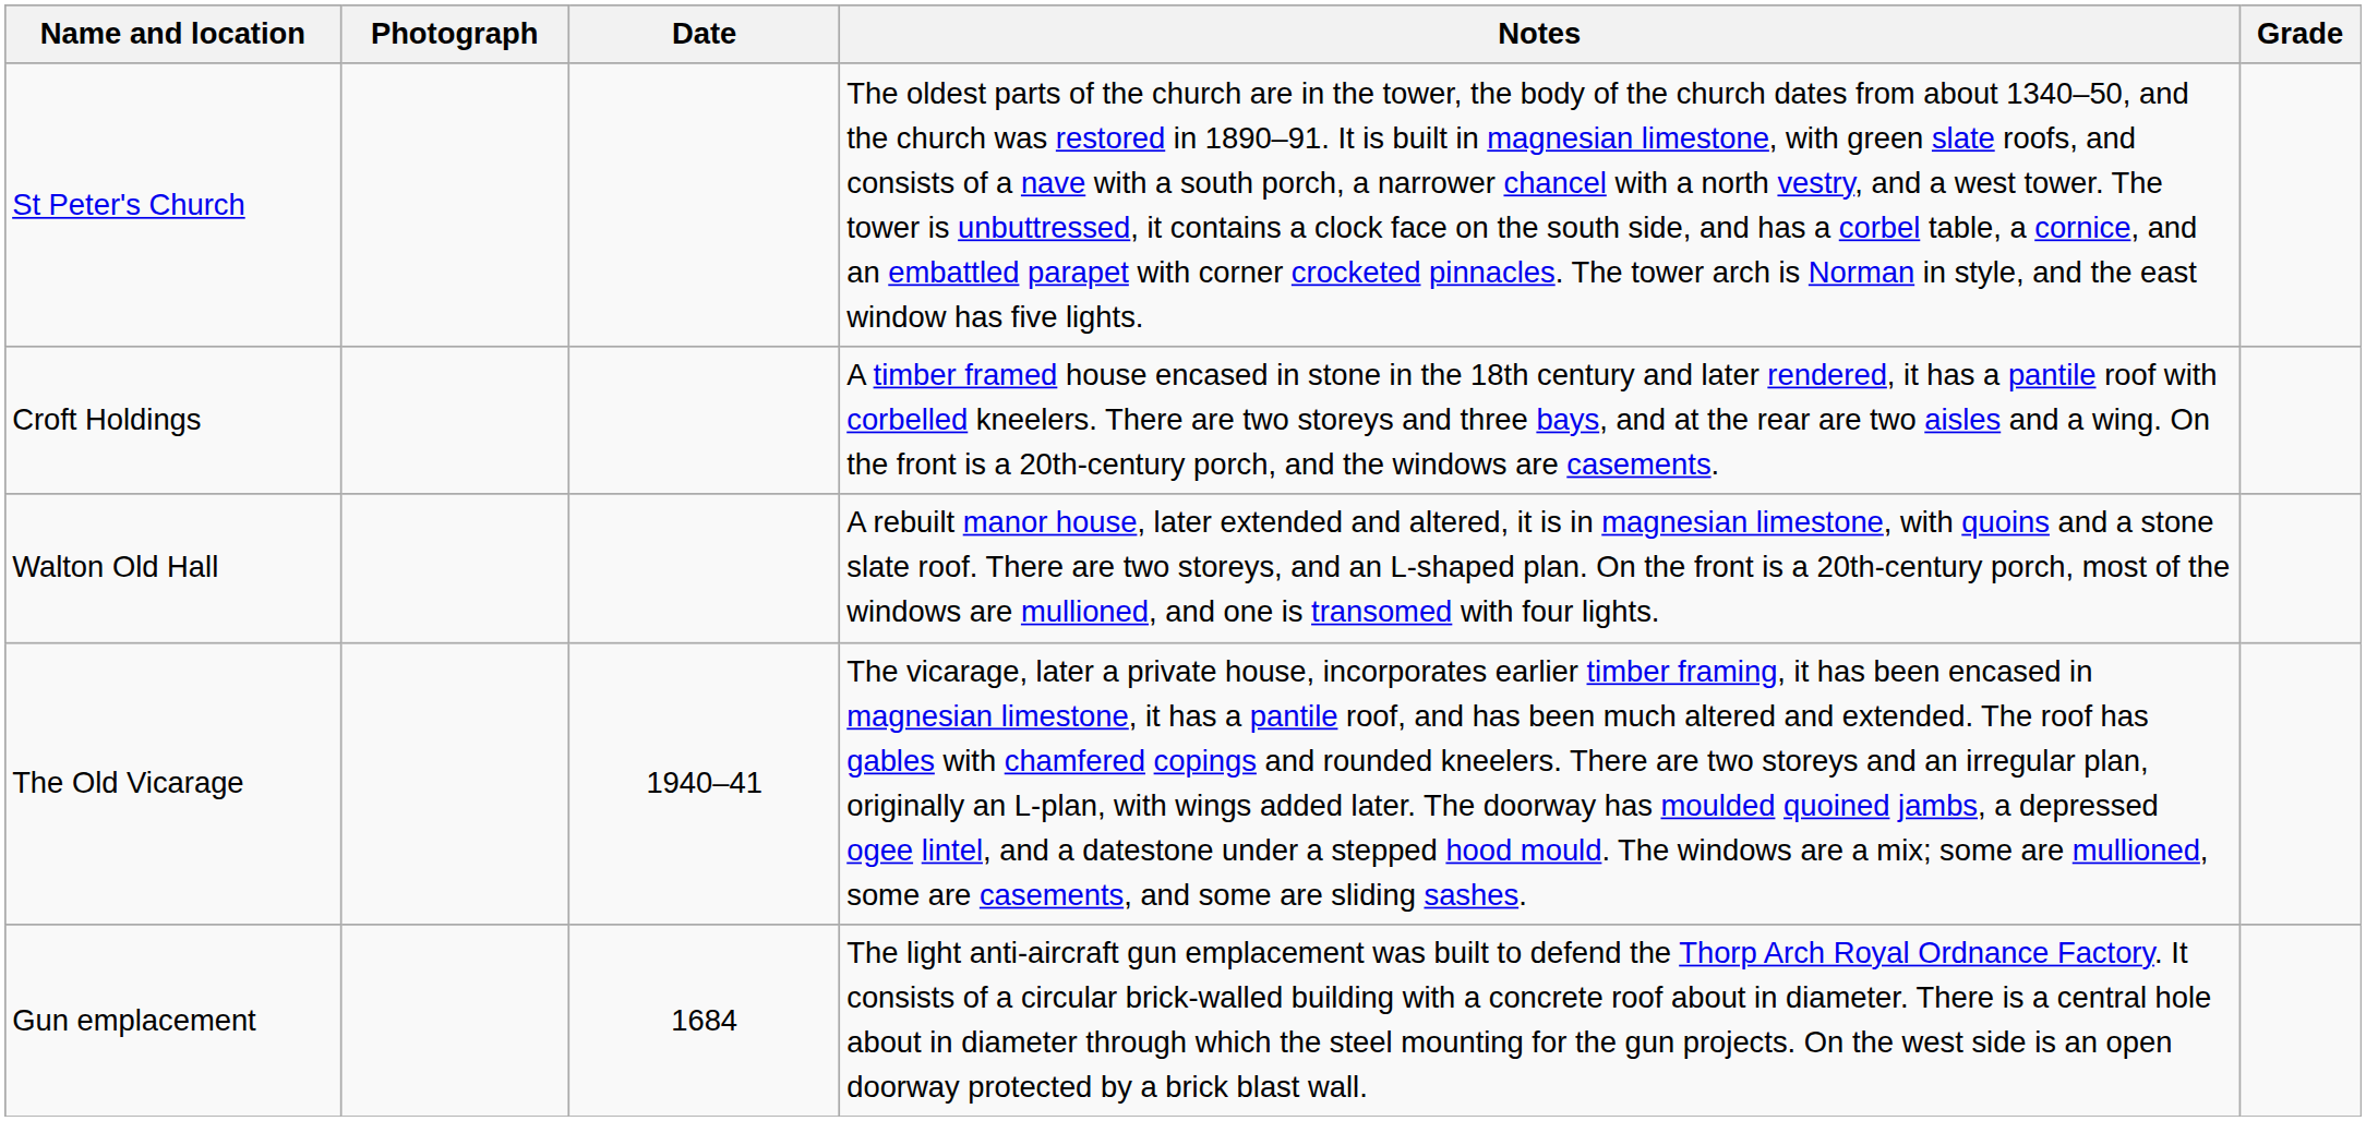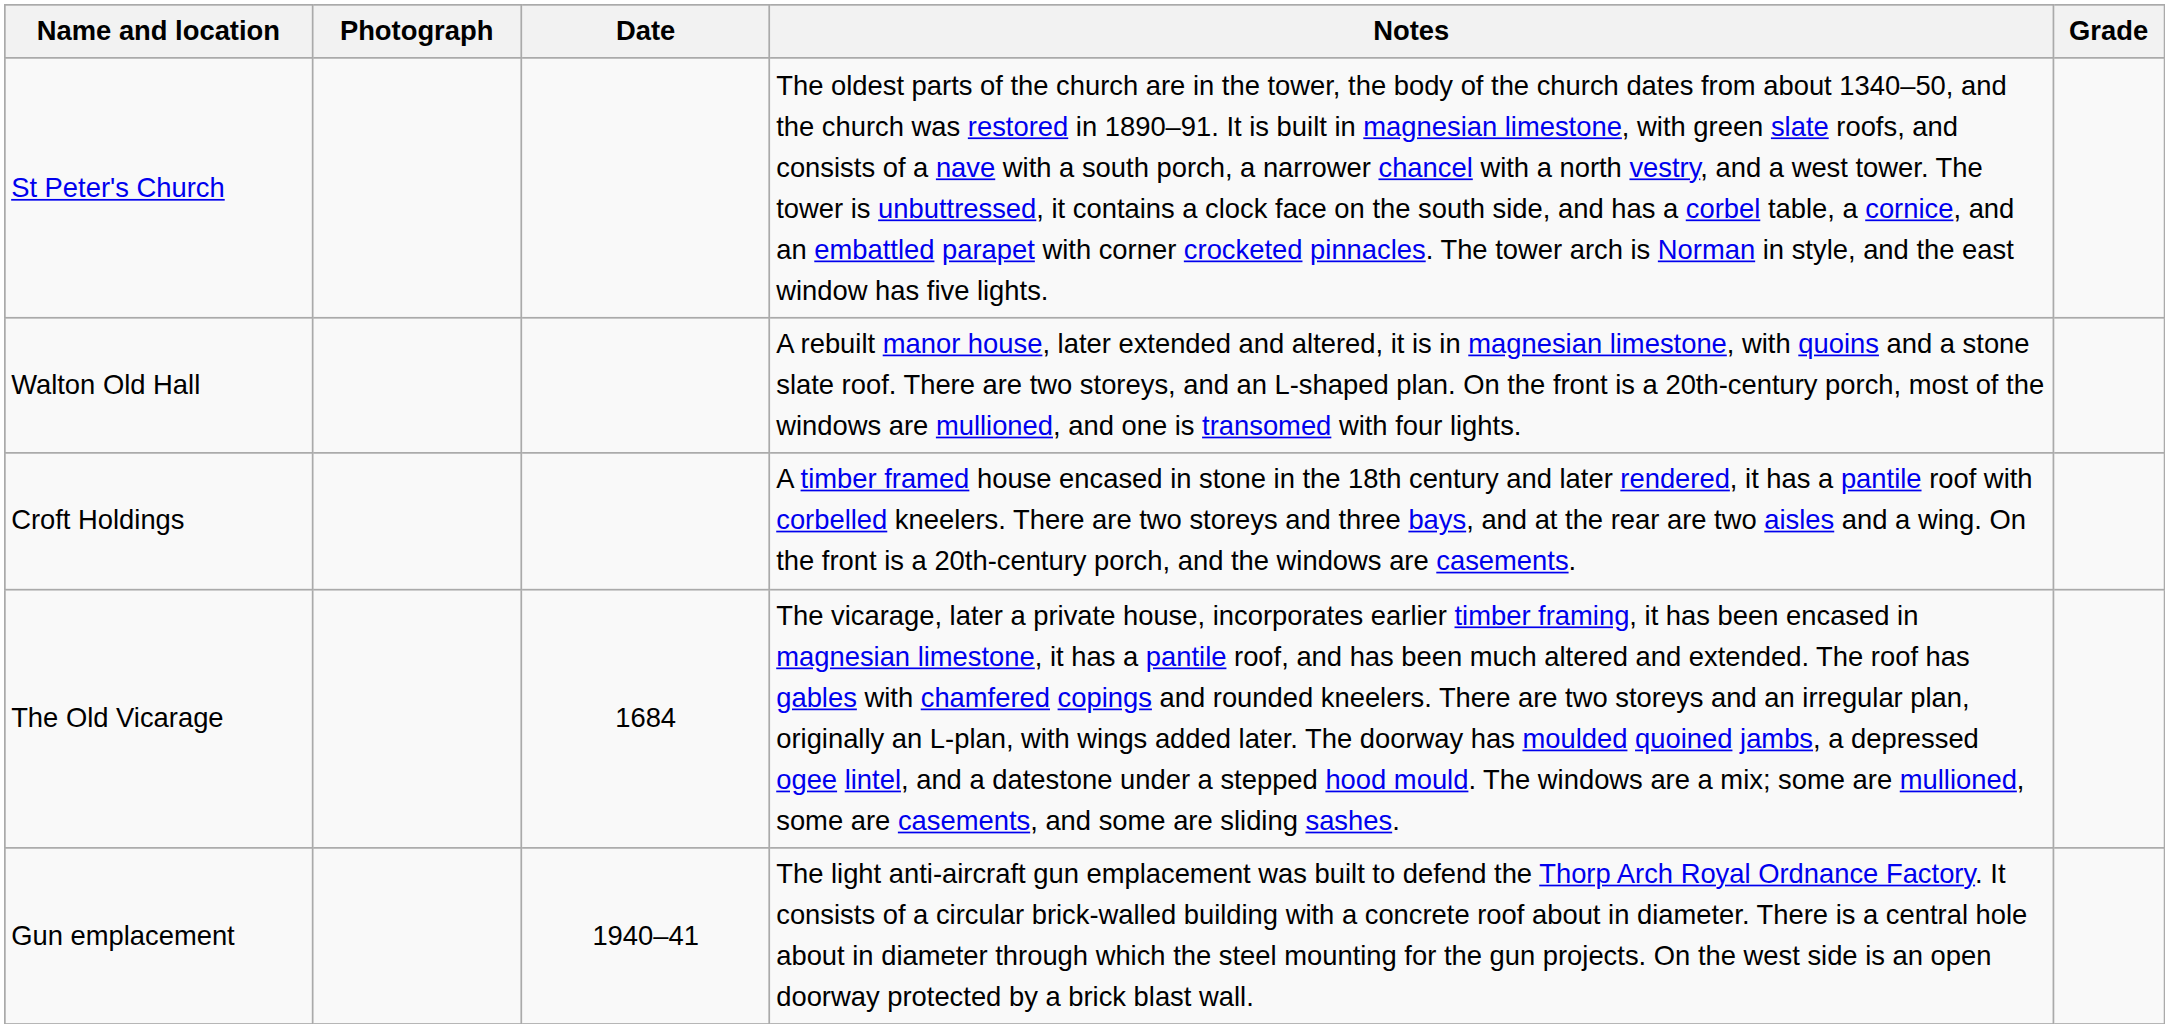 <table class="wikitable sortable plainrowheaders" style="width:100%; border:0; text-align:left; line-height:150%;">
 <tr>
 <th scope="col"  style="width:150px">Name and location</th>
 <th scope="col"  style="width:100px" class="unsortable">Photograph</th>
 <th scope="col"  style="width:120px">Date</th>
 <th scope="col"  style="width:650px" class="unsortable">Notes</th>
 <th scope="col"  style="width:50px">Grade</th>
 </tr>
 <tr>
 <td><a href='#'>St Peter's Church</a><br><small></small></td>
 <td></td>
 <td align="center"></td>
 <td>The oldest parts of the church are in the tower, the body of the church dates from about 1340–50, and the church was <a href='#'>restored</a> in 1890–91.  It is built in <a href='#'>magnesian limestone</a>, with green <a href='#'>slate</a> roofs, and consists of a <a href='#'>nave</a> with a south porch, a narrower <a href='#'>chancel</a> with a north <a href='#'>vestry</a>, and a west tower.  The tower is <a href='#'>unbuttressed</a>, it contains a clock face on the south side, and has a <a href='#'>corbel</a> table, a <a href='#'>cornice</a>, and an <a href='#'>embattled</a> <a href='#'>parapet</a> with corner <a href='#'>crocketed</a> <a href='#'>pinnacles</a>.  The tower arch is <a href='#'>Norman</a> in style, and the east window has five lights.</td>
 <td align="center" ></td>
 </tr>
 <tr>
+<td>Walton Old Hall<br><small></small></td>
+<td></td>
+<td align="center"></td>
+<td>A rebuilt <a href='#'>manor house</a>, later extended and altered, it is in <a href='#'>magnesian limestone</a>, with <a href='#'>quoins</a> and a stone slate roof.  There are two storeys, and an L-shaped plan.  On the front is a 20th-century porch, most of the windows are <a href='#'>mullioned</a>, and one is <a href='#'>transomed</a> with four lights.</td>
+<td align="center" ></td>
+</tr>
+<tr>
 <td>Croft Holdings<br><small></small></td>
 <td></td>
 <td align="center"></td>
 <td>A <a href='#'>timber framed</a> house encased in stone in the 18th century and later <a href='#'>rendered</a>, it has a <a href='#'>pantile</a> roof with <a href='#'>corbelled</a> kneelers.  There are two storeys and three <a href='#'>bays</a>, and at the rear are two <a href='#'>aisles</a> and a wing.  On the front is a 20th-century porch, and the windows are <a href='#'>casements</a>.</td>
 <td align="center" ></td>
 </tr>
 <tr>
-<td>Walton Old Hall<br><small></small></td>
-<td></td>
-<td align="center"></td>
-<td>A rebuilt <a href='#'>manor house</a>, later extended and altered, it is in <a href='#'>magnesian limestone</a>, with <a href='#'>quoins</a> and a stone slate roof.  There are two storeys, and an L-shaped plan.  On the front is a 20th-century porch, most of the windows are <a href='#'>mullioned</a>, and one is <a href='#'>transomed</a> with four lights.</td>
-<td align="center" ></td>
-</tr>
-<tr>
 <td>The Old Vicarage<br><small></small></td>
 <td></td>
-<td align="center">1940–41</td>
+<td align="center">1684</td>
 <td>The vicarage, later a private house, incorporates earlier <a href='#'>timber framing</a>, it has been encased in <a href='#'>magnesian limestone</a>, it has a <a href='#'>pantile</a> roof, and has been much altered and extended.  The roof has <a href='#'>gables</a> with <a href='#'>chamfered</a> <a href='#'>copings</a> and rounded kneelers.  There are two storeys and an irregular plan, originally an L-plan, with wings added later.  The doorway has <a href='#'>moulded</a> <a href='#'>quoined</a> <a href='#'>jambs</a>, a depressed <a href='#'>ogee</a> <a href='#'>lintel</a>, and a datestone under a stepped <a href='#'>hood mould</a>.  The windows are a mix; some are <a href='#'>mullioned</a>, some are <a href='#'>casements</a>, and some are sliding <a href='#'>sashes</a>.</td>
 <td align="center" ></td>
 </tr>
 <tr>
 <td>Gun emplacement<br><small></small></td>
 <td></td>
-<td align="center">1684</td>
+<td align="center">1940–41</td>
 <td>The light anti-aircraft gun emplacement was built to defend the <a href='#'>Thorp Arch Royal Ordnance Factory</a>.  It consists of a circular brick-walled building with a concrete roof about  in diameter.  There is a central hole about  in diameter through which the steel mounting for the gun projects.  On the west side is an open doorway protected by a brick blast wall.</td>
 <td align="center" ></td>
 </tr>
 <tr>
 </tr>
 </table>
